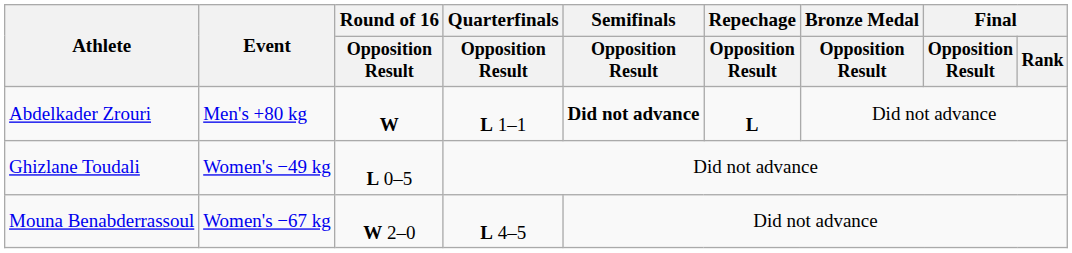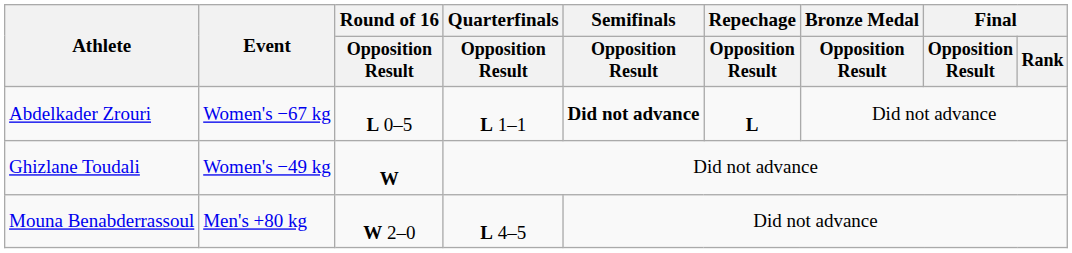 <table class="wikitable" style="font-size:90%">
 <tr>
 <th rowspan="2">Athlete</th>
 <th rowspan="2">Event</th>
 <th>Round of 16</th>
 <th>Quarterfinals</th>
 <th>Semifinals</th>
 <th>Repechage</th>
 <th>Bronze Medal</th>
 <th colspan=2>Final</th>
 </tr>
 <tr style="font-size:95%">
 <th>Opposition<br>Result</th>
 <th>Opposition<br>Result</th>
 <th>Opposition<br>Result</th>
 <th>Opposition<br>Result</th>
 <th>Opposition<br>Result</th>
 <th>Opposition<br>Result</th>
 <th>Rank</th>
 </tr>
 <tr align=center>
 <td align=left><a href='#'>Abdelkader Zrouri</a></td>
-<td align=left><a href='#'>Men's +80 kg</a></td>
-<td><br><strong>W</strong> </td>
+<td align=left><a href='#'>Women's −67 kg</a></td>
+<td><br><strong>L</strong> 0–5</td>
 <td><br><strong>L</strong> 1–1 </td>
 <td align=center><strong>Did not advance</strong></td>
 <td><br><strong>L</strong> </td>
 <td colspan=3>Did not advance</td>
 </tr>
 <tr align=center>
 <td align=left><a href='#'>Ghizlane Toudali</a></td>
 <td align=left><a href='#'>Women's −49 kg</a></td>
-<td><br><strong>L</strong> 0–5</td>
+<td><br><strong>W</strong> </td>
 <td colspan=6>Did not advance</td>
 </tr>
 <tr align=center>
 <td align=left><a href='#'>Mouna Benabderrassoul</a></td>
-<td align=left><a href='#'>Women's −67 kg</a></td>
+<td align=left><a href='#'>Men's +80 kg</a></td>
 <td><br><strong>W</strong> 2–0</td>
 <td><br><strong>L</strong> 4–5</td>
 <td colspan=5>Did not advance</td>
 </tr>
 </table>
